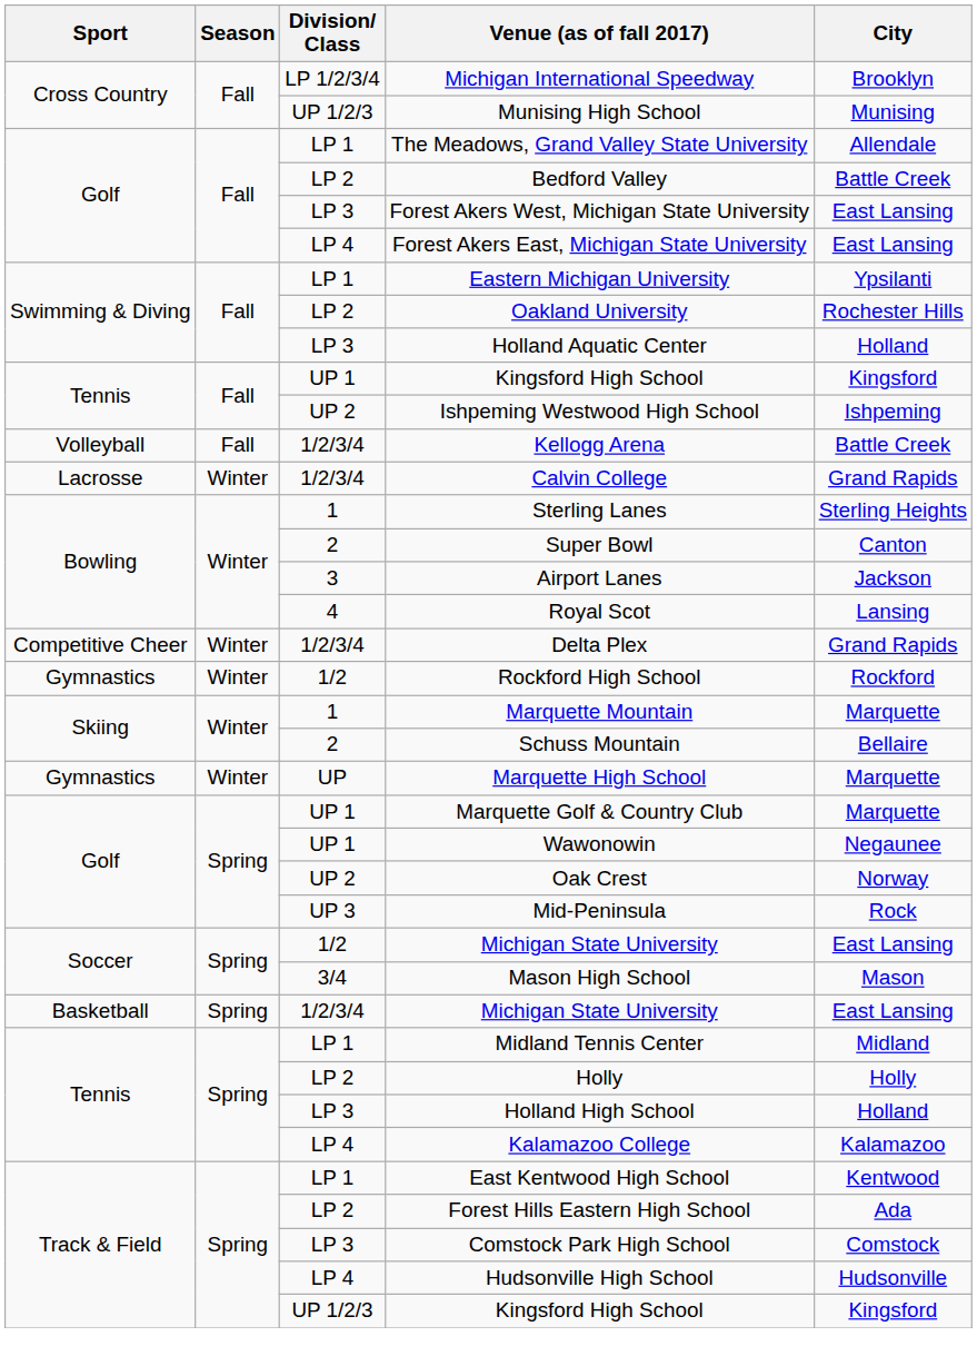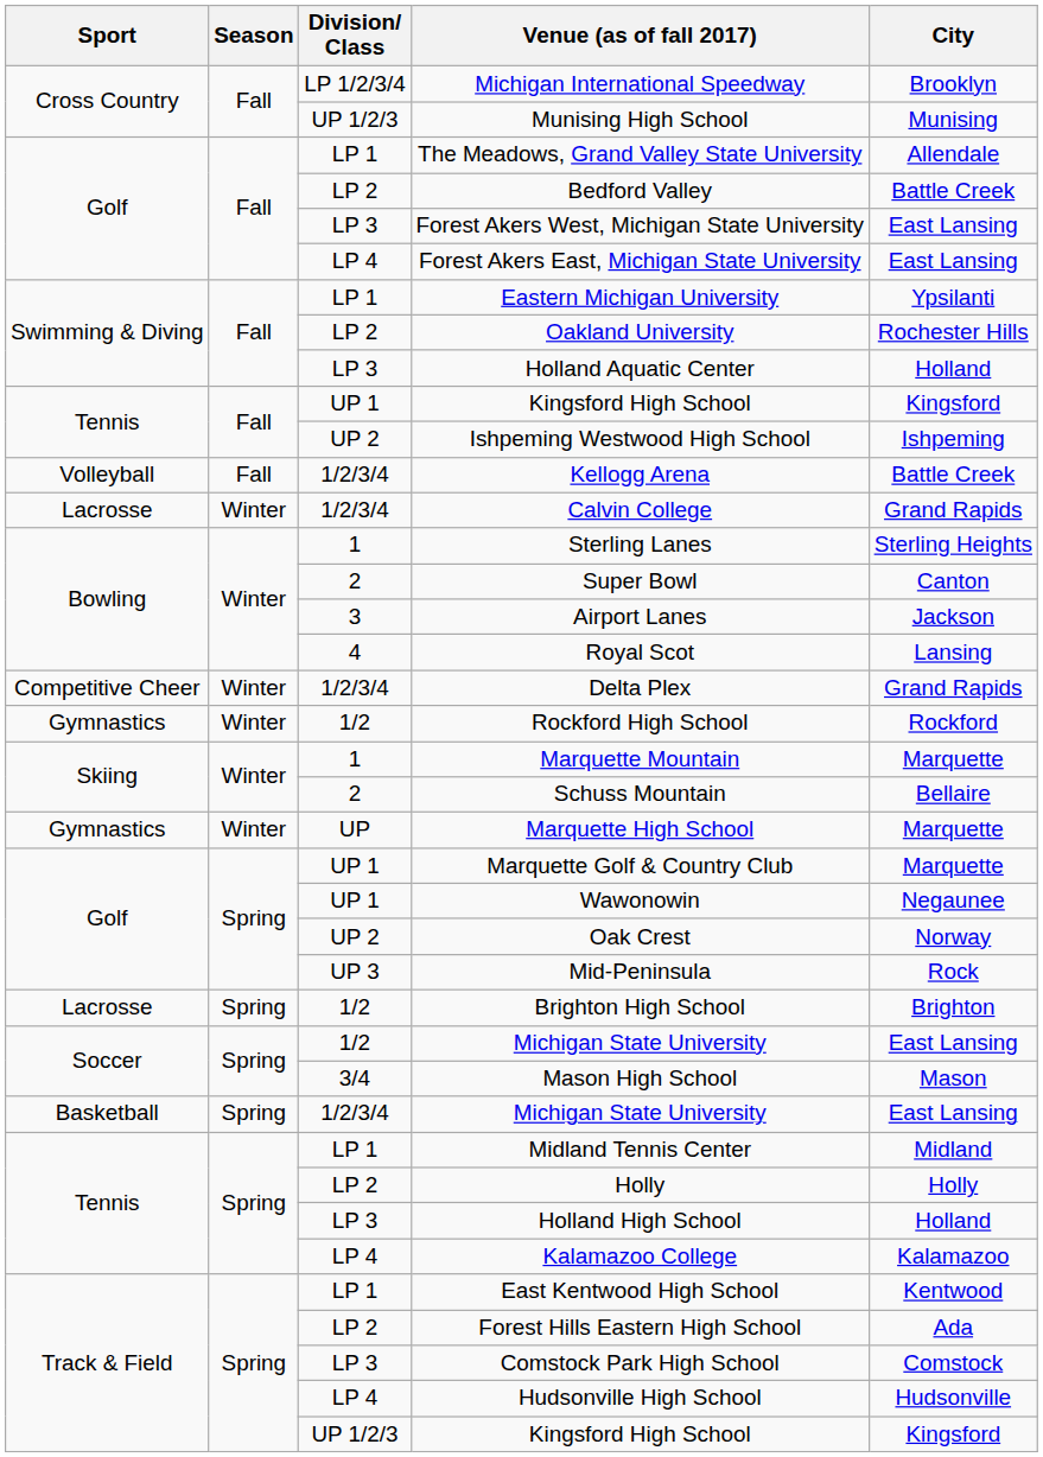 <table class="wikitable" style="text-align:center">
 <tr>
 <th>Sport</th>
 <th>Season</th>
 <th>Division/<br>Class</th>
 <th>Venue (as of fall 2017)</th>
 <th>City</th>
 </tr>
 <tr>
 <td rowspan="2">Cross Country</td>
 <td rowspan="2">Fall</td>
 <td>LP 1/2/3/4</td>
 <td><a href='#'>Michigan International Speedway</a></td>
 <td><a href='#'>Brooklyn</a></td>
 </tr>
 <tr>
 <td>UP 1/2/3</td>
 <td>Munising High School</td>
 <td><a href='#'>Munising</a></td>
 </tr>
 <tr>
 <td rowspan="4">Golf</td>
 <td rowspan="4">Fall</td>
 <td>LP 1</td>
 <td>The Meadows, <a href='#'>Grand Valley State University</a></td>
 <td><a href='#'>Allendale</a></td>
 </tr>
 <tr>
 <td>LP 2</td>
 <td>Bedford Valley</td>
 <td><a href='#'>Battle Creek</a></td>
 </tr>
 <tr>
 <td>LP 3</td>
 <td>Forest Akers West, Michigan State University</td>
 <td><a href='#'>East Lansing</a></td>
 </tr>
 <tr>
 <td>LP 4</td>
 <td>Forest Akers East, <a href='#'>Michigan State University</a></td>
 <td><a href='#'>East Lansing</a></td>
 </tr>
 <tr>
 <td rowspan="3">Swimming & Diving</td>
 <td rowspan="3">Fall</td>
 <td>LP 1</td>
 <td><a href='#'>Eastern Michigan University</a></td>
 <td><a href='#'>Ypsilanti</a></td>
 </tr>
 <tr>
 <td>LP 2</td>
 <td><a href='#'>Oakland University</a></td>
 <td><a href='#'>Rochester Hills</a></td>
 </tr>
 <tr>
 <td>LP 3</td>
 <td>Holland Aquatic Center</td>
 <td><a href='#'>Holland</a></td>
 </tr>
 <tr>
 <td rowspan="2">Tennis</td>
 <td rowspan="2">Fall</td>
 <td>UP 1</td>
 <td>Kingsford High School</td>
 <td><a href='#'>Kingsford</a></td>
 </tr>
 <tr>
 <td>UP 2</td>
 <td>Ishpeming Westwood High School</td>
 <td><a href='#'>Ishpeming</a></td>
 </tr>
 <tr>
 <td>Volleyball</td>
 <td>Fall</td>
 <td>1/2/3/4</td>
 <td><a href='#'>Kellogg Arena</a></td>
 <td><a href='#'>Battle Creek</a></td>
 </tr>
 <tr>
 <td>Lacrosse</td>
 <td>Winter</td>
 <td>1/2/3/4</td>
 <td><a href='#'>Calvin College</a></td>
 <td><a href='#'>Grand Rapids</a></td>
 </tr>
 <tr>
 <td rowspan="4">Bowling</td>
 <td rowspan="4">Winter</td>
 <td>1</td>
 <td>Sterling Lanes</td>
 <td><a href='#'>Sterling Heights</a></td>
 </tr>
 <tr>
 <td>2</td>
 <td>Super Bowl</td>
 <td><a href='#'>Canton</a></td>
 </tr>
 <tr>
 <td>3</td>
 <td>Airport Lanes</td>
 <td><a href='#'>Jackson</a></td>
 </tr>
 <tr>
 <td>4</td>
 <td>Royal Scot</td>
 <td><a href='#'>Lansing</a></td>
 </tr>
 <tr>
 <td>Competitive Cheer</td>
 <td>Winter</td>
 <td>1/2/3/4</td>
 <td>Delta Plex</td>
 <td><a href='#'>Grand Rapids</a></td>
 </tr>
 <tr>
 <td>Gymnastics</td>
 <td>Winter</td>
 <td>1/2</td>
 <td>Rockford High School</td>
 <td><a href='#'>Rockford</a></td>
 </tr>
 <tr>
 <td rowspan="2">Skiing</td>
 <td rowspan="2">Winter</td>
 <td>1</td>
 <td><a href='#'>Marquette Mountain</a></td>
 <td><a href='#'>Marquette</a></td>
 </tr>
 <tr>
 <td>2</td>
 <td>Schuss Mountain</td>
 <td><a href='#'>Bellaire</a></td>
 </tr>
 <tr>
 <td>Gymnastics</td>
 <td>Winter</td>
 <td>UP</td>
 <td><a href='#'>Marquette High School</a></td>
 <td><a href='#'>Marquette</a></td>
 </tr>
 <tr>
 <td rowspan="4">Golf</td>
 <td rowspan="4">Spring</td>
 <td>UP 1</td>
 <td>Marquette Golf & Country Club</td>
 <td><a href='#'>Marquette</a></td>
 </tr>
 <tr>
 <td>UP 1</td>
 <td>Wawonowin</td>
 <td><a href='#'>Negaunee</a></td>
 </tr>
 <tr>
 <td>UP 2</td>
 <td>Oak Crest</td>
 <td><a href='#'>Norway</a></td>
 </tr>
 <tr>
 <td>UP 3</td>
 <td>Mid-Peninsula</td>
 <td><a href='#'>Rock</a></td>
 </tr>
 <tr>
+<td>Lacrosse</td>
+<td>Spring</td>
+<td>1/2</td>
+<td>Brighton High School</td>
+<td><a href='#'>Brighton</a></td>
+</tr>
+<tr>
 <td rowspan="2">Soccer</td>
 <td rowspan="2">Spring</td>
 <td>1/2</td>
 <td><a href='#'>Michigan State University</a></td>
 <td><a href='#'>East Lansing</a></td>
 </tr>
 <tr>
 <td>3/4</td>
 <td>Mason High School</td>
 <td><a href='#'>Mason</a></td>
 </tr>
 <tr>
 <td>Basketball</td>
 <td>Spring</td>
 <td>1/2/3/4</td>
 <td><a href='#'>Michigan State University</a></td>
 <td><a href='#'>East Lansing</a></td>
 </tr>
 <tr>
 <td rowspan="4">Tennis</td>
 <td rowspan="4">Spring</td>
 <td>LP 1</td>
 <td>Midland Tennis Center</td>
 <td><a href='#'>Midland</a></td>
 </tr>
 <tr>
 <td>LP 2</td>
 <td>Holly</td>
 <td><a href='#'>Holly</a></td>
 </tr>
 <tr>
 <td>LP 3</td>
 <td>Holland High School</td>
 <td><a href='#'>Holland</a></td>
 </tr>
 <tr>
 <td>LP 4</td>
 <td><a href='#'>Kalamazoo College</a></td>
 <td><a href='#'>Kalamazoo</a></td>
 </tr>
 <tr>
 <td rowspan="5">Track & Field</td>
 <td rowspan="5">Spring</td>
 <td>LP 1</td>
 <td>East Kentwood High School</td>
 <td><a href='#'>Kentwood</a></td>
 </tr>
 <tr>
 <td>LP 2</td>
 <td>Forest Hills Eastern High School</td>
 <td><a href='#'>Ada</a></td>
 </tr>
 <tr>
 <td>LP 3</td>
 <td>Comstock Park High School</td>
 <td><a href='#'>Comstock</a></td>
 </tr>
 <tr>
 <td>LP 4</td>
 <td>Hudsonville High School</td>
 <td><a href='#'>Hudsonville</a></td>
 </tr>
 <tr>
 <td>UP 1/2/3</td>
 <td>Kingsford High School</td>
 <td><a href='#'>Kingsford</a></td>
 </tr>
 </table>
